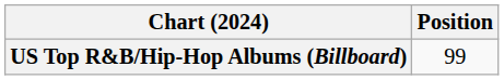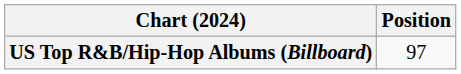 <table class="wikitable plainrowheaders" style="text-align:center">
 <tr>
 <th scope="col">Chart (2024)</th>
 <th scope="col">Position</th>
 </tr>
 <tr>
 <th scope="row">US Top R&B/Hip-Hop Albums (<em>Billboard</em>)</th>
-<td>99</td>
+<td>97</td>
 </tr>
 </table>
